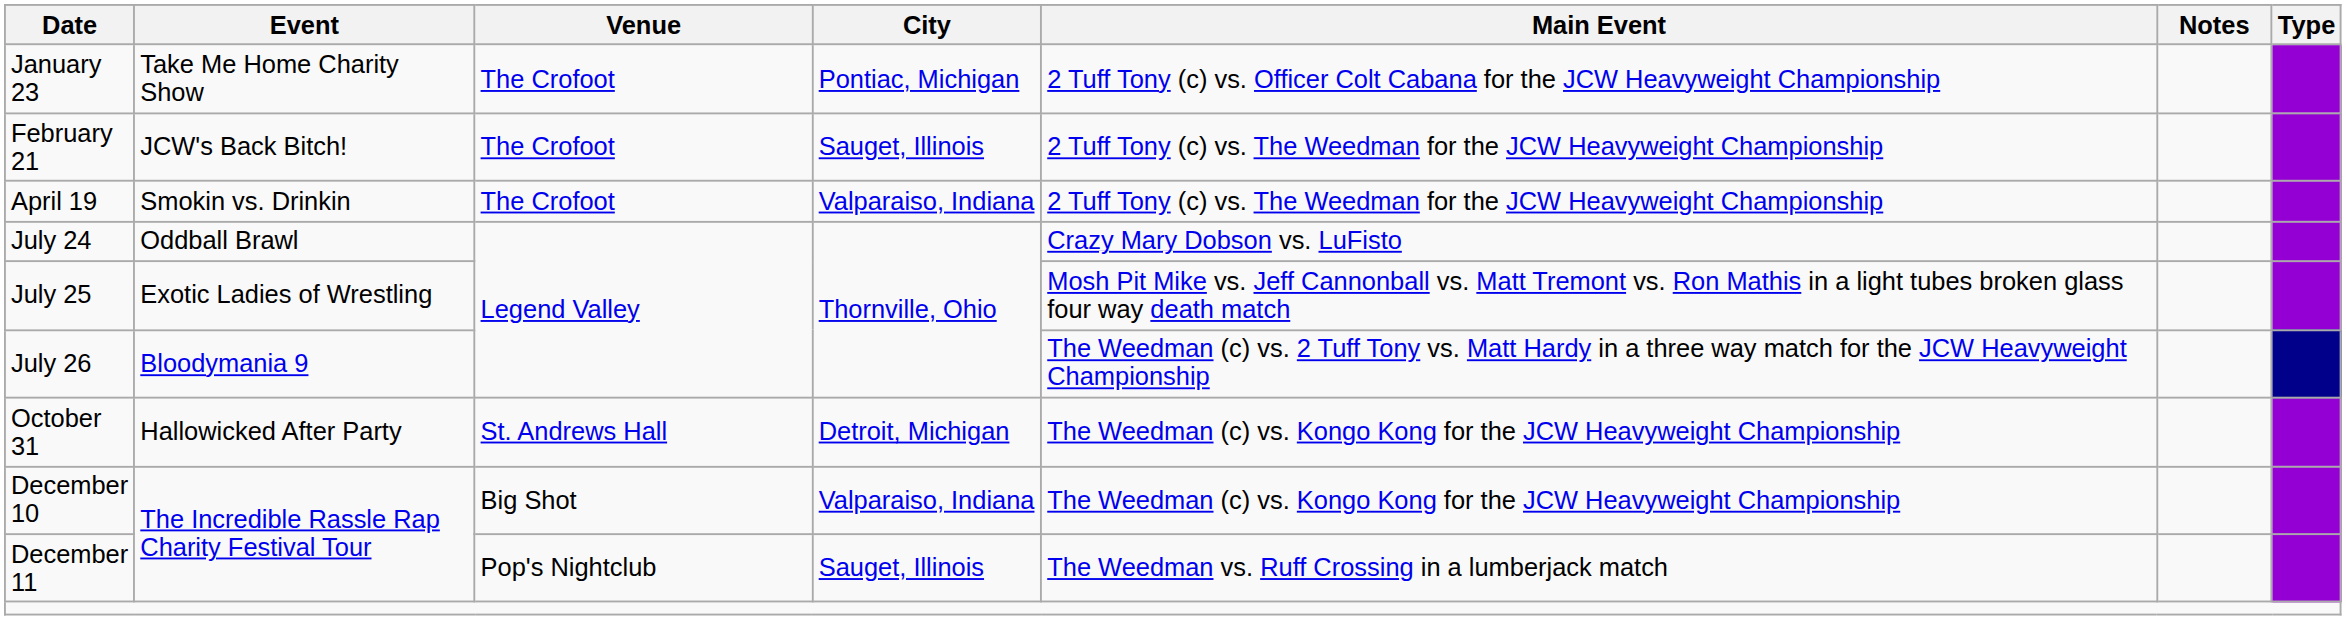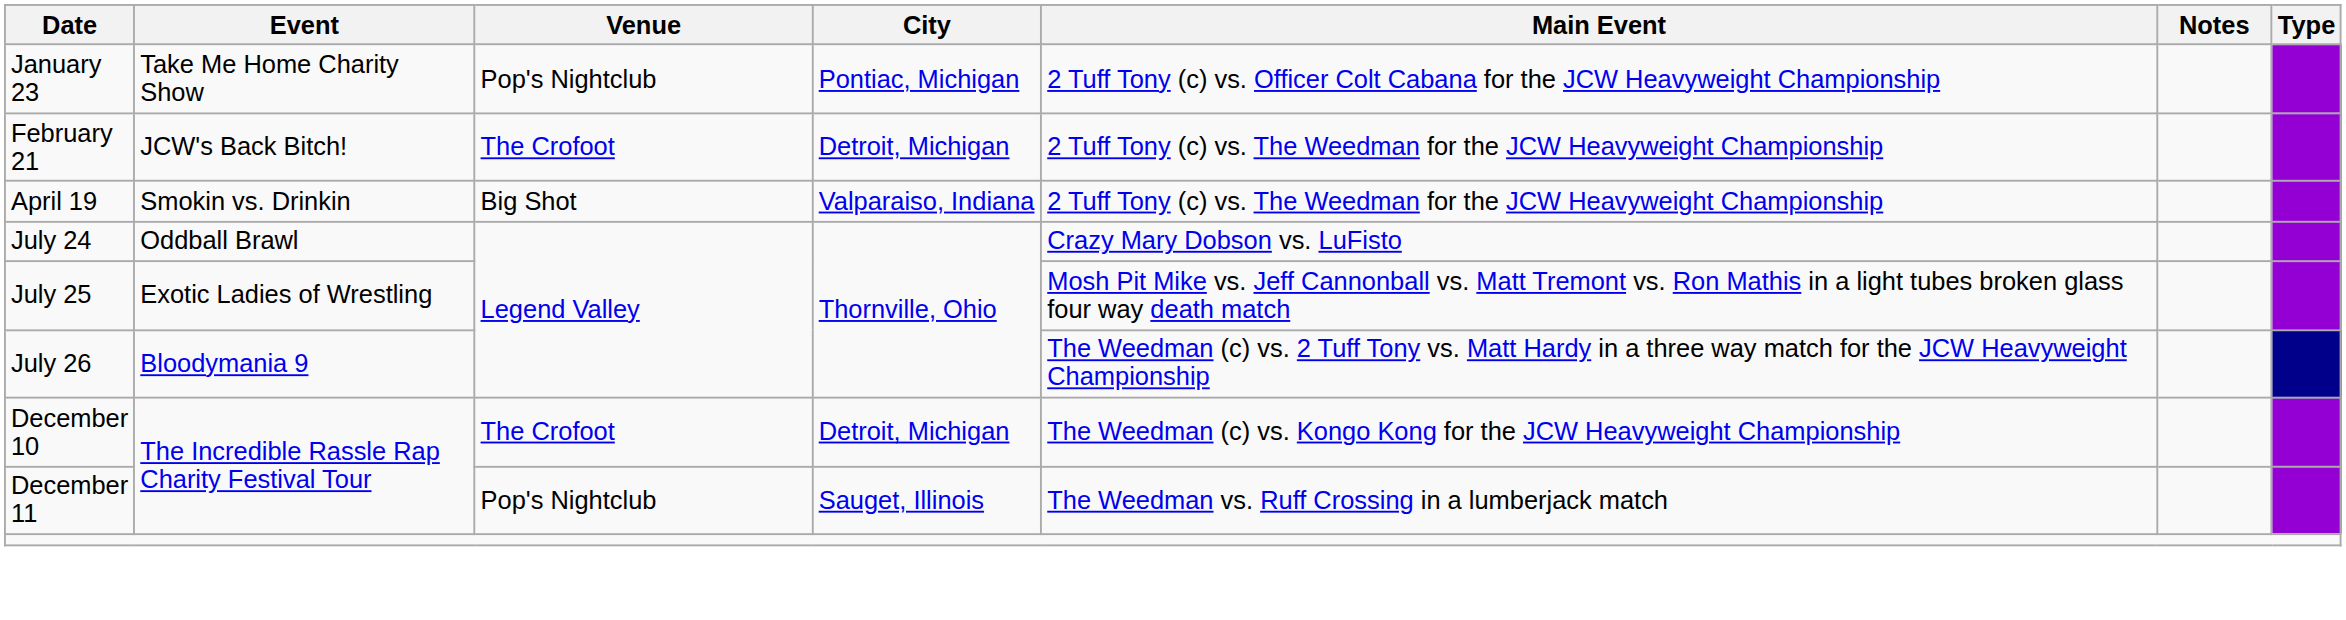 <table class="sortable wikitable succession-box" style="font-size:85%;">
 <tr>
 <th scope="col" style="width:5%;">Date</th>
 <th scope="col" style="width:15%;">Event</th>
 <th scope="col" style="width:15%;">Venue</th>
 <th scope="col" style="width:10%;">City</th>
 <th scope="col" style="width:50%;">Main Event</th>
 <th scope="col" style="width:10%;">Notes</th>
 <th scope="col" style="width:1%;">Type</th>
 </tr>
 <tr>
 <td>January 23</td>
 <td>Take Me Home Charity Show</td>
-<td><a href='#'>The Crofoot</a></td>
+<td>Pop's Nightclub</td>
 <td><a href='#'>Pontiac, Michigan</a></td>
 <td><a href='#'>2 Tuff Tony</a> (c) vs. <a href='#'>Officer Colt Cabana</a> for the <a href='#'>JCW Heavyweight Championship</a></td>
 <td></td>
 <td style="background: darkviolet"></td>
 </tr>
 <tr>
 <td>February 21</td>
 <td>JCW's Back Bitch!</td>
 <td><a href='#'>The Crofoot</a></td>
-<td><a href='#'>Sauget, Illinois</a></td>
+<td><a href='#'>Detroit, Michigan</a></td>
 <td><a href='#'>2 Tuff Tony</a> (c) vs. <a href='#'>The Weedman</a> for the <a href='#'>JCW Heavyweight Championship</a></td>
 <td></td>
 <td style="background: darkviolet"></td>
 </tr>
 <tr>
 <td>April 19</td>
 <td>Smokin vs. Drinkin</td>
-<td><a href='#'>The Crofoot</a></td>
+<td>Big Shot</td>
 <td><a href='#'>Valparaiso, Indiana</a></td>
 <td><a href='#'>2 Tuff Tony</a> (c) vs. <a href='#'>The Weedman</a> for the <a href='#'>JCW Heavyweight Championship</a></td>
 <td></td>
 <td style="background: darkviolet"></td>
 </tr>
 <tr>
 <td>July 24</td>
 <td>Oddball Brawl</td>
 <td rowspan=3><a href='#'>Legend Valley</a></td>
 <td rowspan=3><a href='#'>Thornville, Ohio</a></td>
 <td><a href='#'>Crazy Mary Dobson</a> vs. <a href='#'>LuFisto</a></td>
 <td></td>
 <td style="background: darkviolet"></td>
 </tr>
 <tr>
 <td>July 25</td>
 <td>Exotic Ladies of Wrestling</td>
 <td><a href='#'>Mosh Pit Mike</a> vs. <a href='#'>Jeff Cannonball</a> vs. <a href='#'>Matt Tremont</a> vs. <a href='#'>Ron Mathis</a> in a light tubes broken glass four way <a href='#'>death match</a></td>
 <td></td>
 <td style="background: darkviolet"></td>
 </tr>
 <tr>
 <td>July 26</td>
 <td><a href='#'>Bloodymania 9</a></td>
 <td><a href='#'>The Weedman</a> (c) vs. <a href='#'>2 Tuff Tony</a> vs. <a href='#'>Matt Hardy</a> in a three way match for the <a href='#'>JCW Heavyweight Championship</a></td>
 <td></td>
 <td style="background: darkblue"></td>
 </tr>
 <tr>
-<td>October 31</td>
-<td>Hallowicked After Party</td>
-<td><a href='#'>St. Andrews Hall</a></td>
-<td><a href='#'>Detroit, Michigan</a></td>
-<td><a href='#'>The Weedman</a> (c) vs. <a href='#'>Kongo Kong</a> for the <a href='#'>JCW Heavyweight Championship</a></td>
-<td></td>
-<td style="background: darkviolet"></td>
-</tr>
-<tr>
 <td>December 10</td>
 <td rowspan=2><a href='#'>The Incredible Rassle Rap Charity Festival Tour</a></td>
-<td>Big Shot</td>
-<td><a href='#'>Valparaiso, Indiana</a></td>
+<td><a href='#'>The Crofoot</a></td>
+<td><a href='#'>Detroit, Michigan</a></td>
 <td><a href='#'>The Weedman</a> (c) vs. <a href='#'>Kongo Kong</a> for the <a href='#'>JCW Heavyweight Championship</a></td>
 <td></td>
 <td style="background: darkviolet"></td>
 </tr>
 <tr>
 <td>December 11</td>
 <td>Pop's Nightclub</td>
 <td><a href='#'>Sauget, Illinois</a></td>
 <td><a href='#'>The Weedman</a> vs. <a href='#'>Ruff Crossing</a> in a lumberjack match</td>
 <td></td>
 <td style="background: darkviolet"></td>
 </tr>
 <tr>
 <td colspan="7"></td>
 </tr>
 </table>
